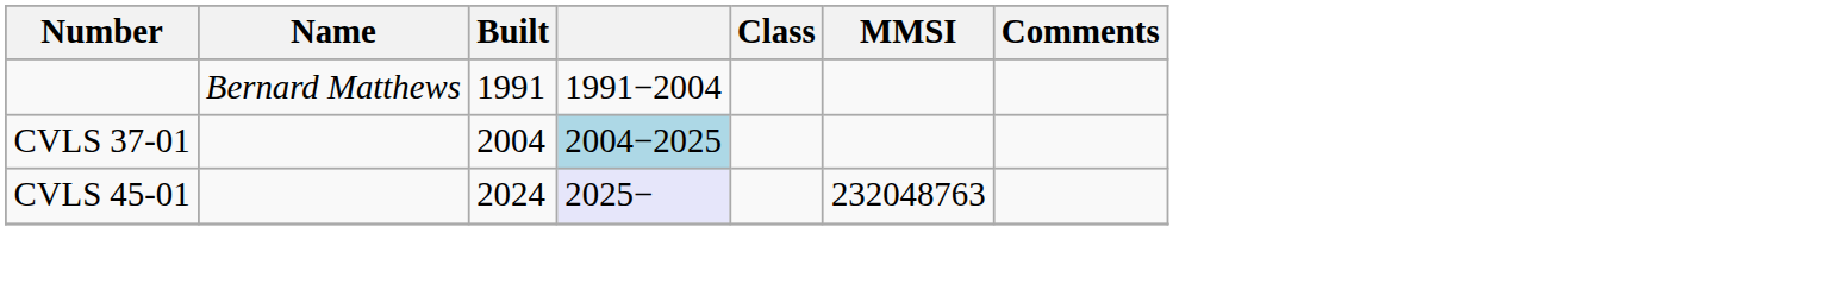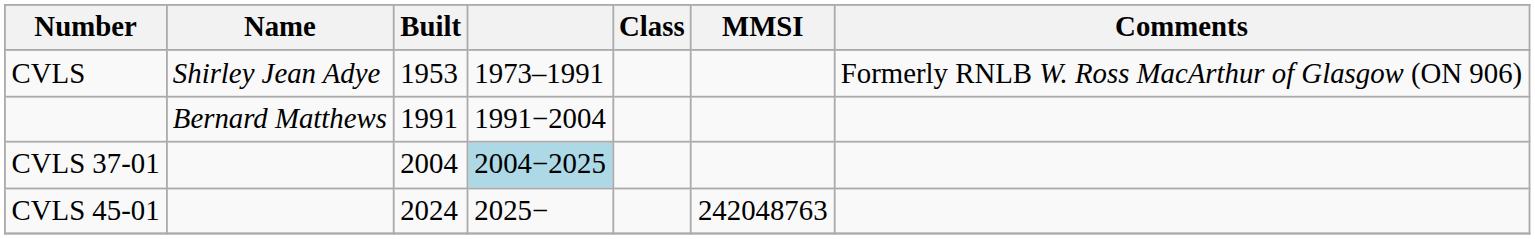 <table class="wikitable">
 <tr>
 <th>Number</th>
 <th>Name</th>
 <th>Built</th>
 <th></th>
 <th>Class</th>
 <th>MMSI</th>
 <th>Comments</th>
+</tr>
+<tr>
+<td>CVLS</td>
+<td><em>Shirley Jean Adye</em></td>
+<td>1953</td>
+<td>1973–1991</td>
+<td></td>
+<td></td>
+<td>Formerly RNLB <em>W. Ross MacArthur of Glasgow</em> (ON 906)</td>
 </tr>
 <tr>
 <td></td>
 <td><em>Bernard Matthews</em></td>
 <td>1991</td>
 <td>1991−2004</td>
 <td></td>
 <td></td>
 <td></td>
 </tr>
 <tr>
 <td>CVLS 37-01</td>
 <td></td>
 <td>2004</td>
 <td style="background: lightblue;">2004−2025</td>
 <td></td>
 <td></td>
 <td></td>
 </tr>
 <tr>
 <td>CVLS 45-01</td>
 <td></td>
 <td>2024</td>
-<td style="background: lavender;">2025−</td>
+<td>2025−</td>
 <td></td>
-<td>232048763</td>
+<td>242048763</td>
 <td></td>
 </tr>
 <tr>
 </tr>
 </table>
